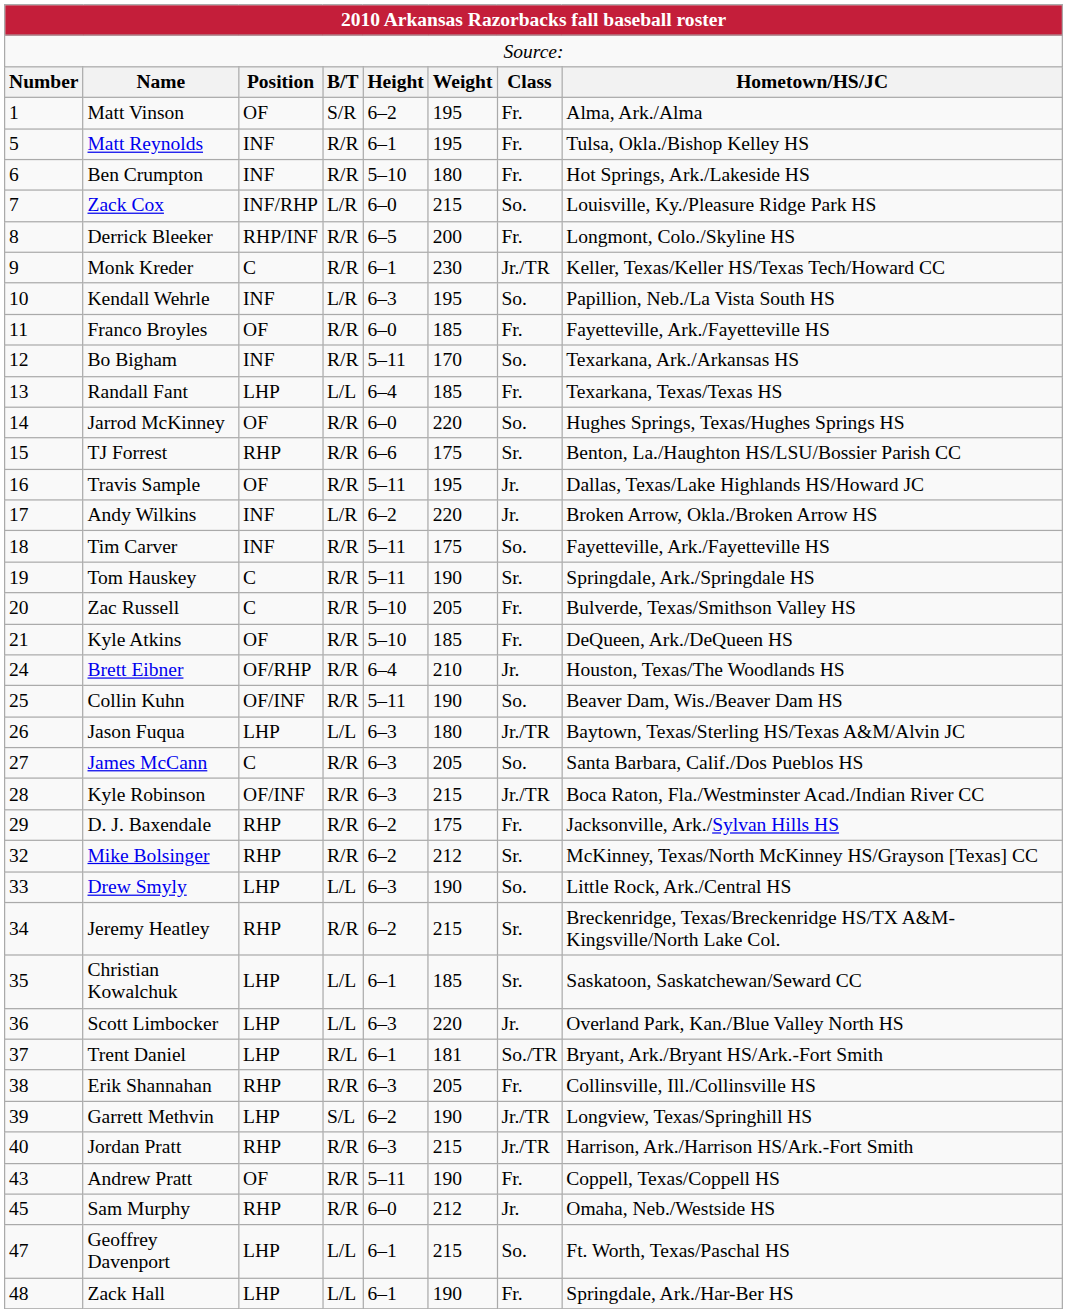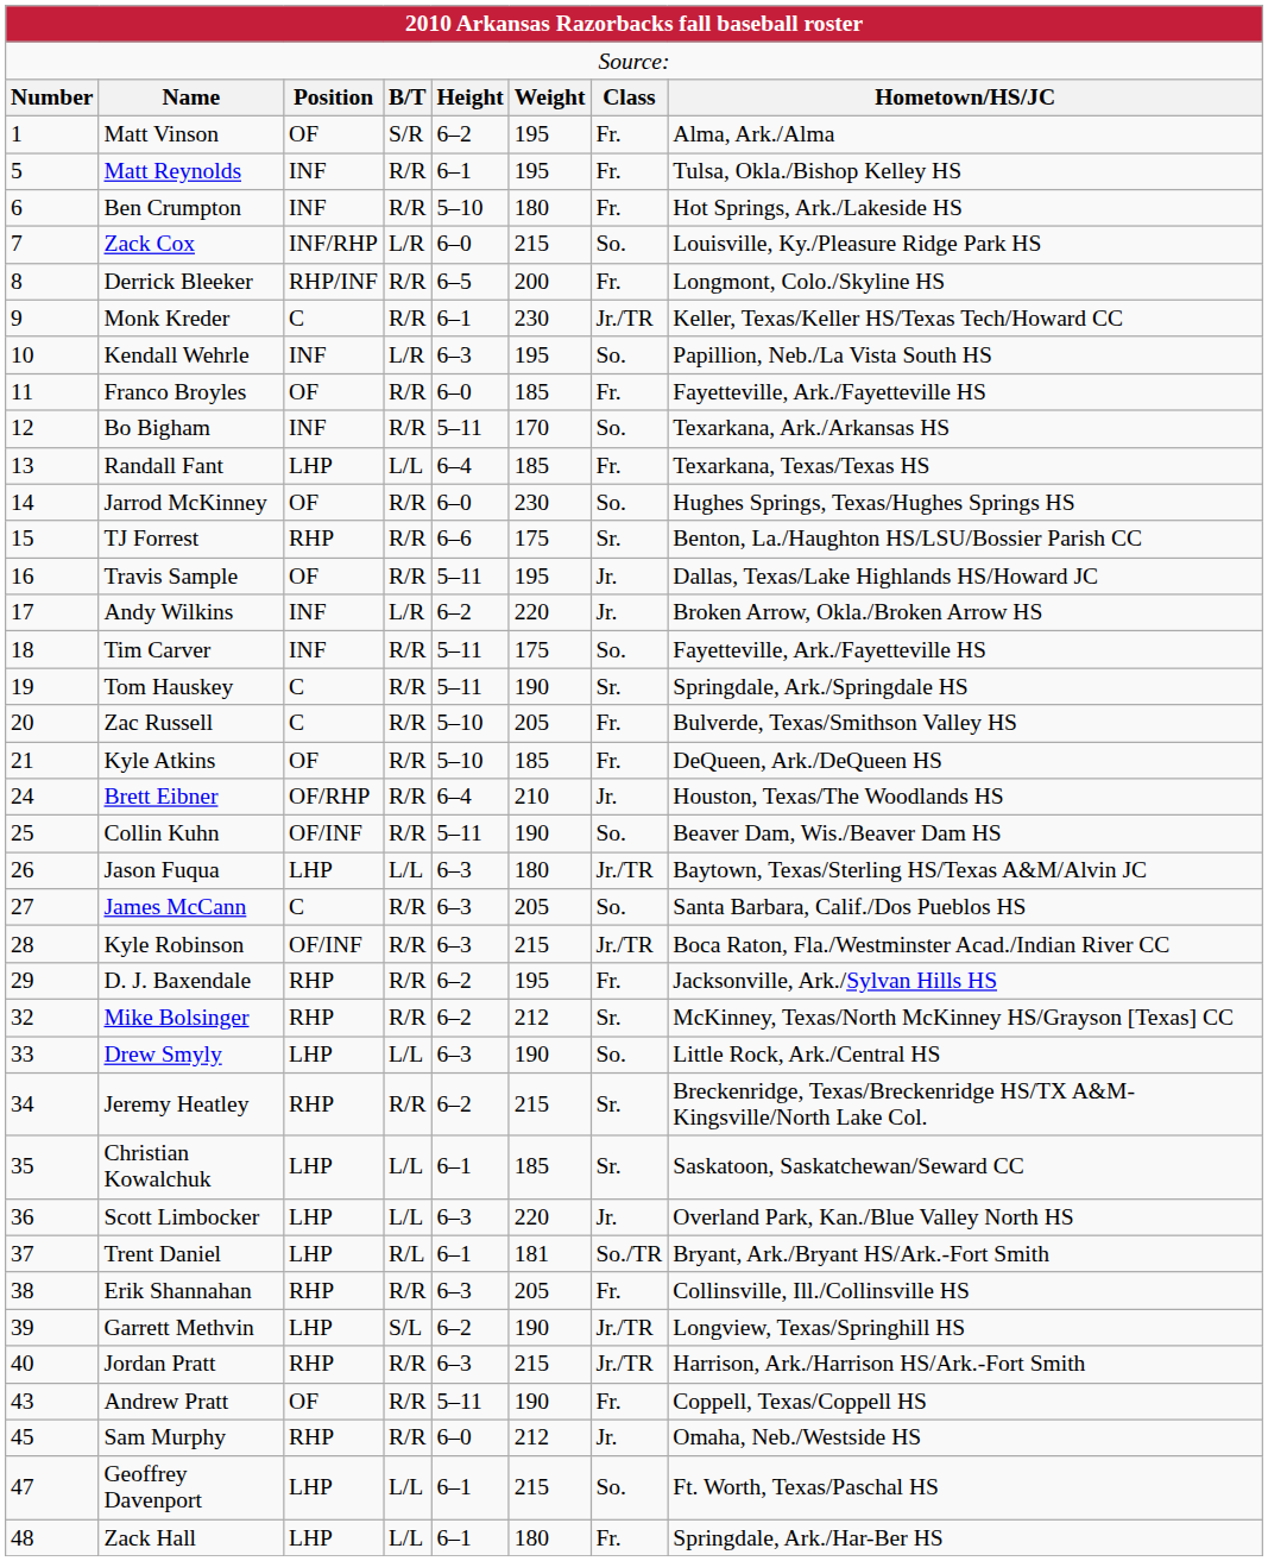 <table class="wikitable">
 <tr>
 <th colspan="9" style="background:#c41e3a; color:#fff;">2010 Arkansas Razorbacks fall baseball roster</th>
 </tr>
 <tr>
 <td colspan="9" style="text-align:center;"><em>Source: </em></td>
 </tr>
 <tr>
 <th>Number</th>
 <th>Name</th>
 <th>Position</th>
 <th>B/T</th>
 <th>Height</th>
 <th>Weight</th>
 <th>Class</th>
 <th>Hometown/HS/JC</th>
 </tr>
 <tr>
 <td>1</td>
 <td>Matt Vinson</td>
 <td>OF</td>
 <td>S/R</td>
 <td>6–2</td>
 <td>195</td>
 <td>Fr.</td>
 <td>Alma, Ark./Alma</td>
 </tr>
 <tr>
 <td>5</td>
 <td><a href='#'>Matt Reynolds</a></td>
 <td>INF</td>
 <td>R/R</td>
 <td>6–1</td>
 <td>195</td>
 <td>Fr.</td>
 <td>Tulsa, Okla./Bishop Kelley HS</td>
 </tr>
 <tr>
 <td>6</td>
 <td>Ben Crumpton</td>
 <td>INF</td>
 <td>R/R</td>
 <td>5–10</td>
 <td>180</td>
 <td>Fr.</td>
 <td>Hot Springs, Ark./Lakeside HS</td>
 </tr>
 <tr>
 <td>7</td>
 <td><a href='#'>Zack Cox</a></td>
 <td>INF/RHP</td>
 <td>L/R</td>
 <td>6–0</td>
 <td>215</td>
 <td>So.</td>
 <td>Louisville, Ky./Pleasure Ridge Park HS</td>
 </tr>
 <tr>
 <td>8</td>
 <td>Derrick Bleeker</td>
 <td>RHP/INF</td>
 <td>R/R</td>
 <td>6–5</td>
 <td>200</td>
 <td>Fr.</td>
 <td>Longmont, Colo./Skyline HS</td>
 </tr>
 <tr>
 <td>9</td>
 <td>Monk Kreder</td>
 <td>C</td>
 <td>R/R</td>
 <td>6–1</td>
 <td>230</td>
 <td>Jr./TR</td>
 <td>Keller, Texas/Keller HS/Texas Tech/Howard CC</td>
 </tr>
 <tr>
 <td>10</td>
 <td>Kendall Wehrle</td>
 <td>INF</td>
 <td>L/R</td>
 <td>6–3</td>
 <td>195</td>
 <td>So.</td>
 <td>Papillion, Neb./La Vista South HS</td>
 </tr>
 <tr>
 <td>11</td>
 <td>Franco Broyles</td>
 <td>OF</td>
 <td>R/R</td>
 <td>6–0</td>
 <td>185</td>
 <td>Fr.</td>
 <td>Fayetteville, Ark./Fayetteville HS</td>
 </tr>
 <tr>
 <td>12</td>
 <td>Bo Bigham</td>
 <td>INF</td>
 <td>R/R</td>
 <td>5–11</td>
 <td>170</td>
 <td>So.</td>
 <td>Texarkana, Ark./Arkansas HS</td>
 </tr>
 <tr>
 <td>13</td>
 <td>Randall Fant</td>
 <td>LHP</td>
 <td>L/L</td>
 <td>6–4</td>
 <td>185</td>
 <td>Fr.</td>
 <td>Texarkana, Texas/Texas HS</td>
 </tr>
 <tr>
 <td>14</td>
 <td>Jarrod McKinney</td>
 <td>OF</td>
 <td>R/R</td>
 <td>6–0</td>
-<td>220</td>
+<td>230</td>
 <td>So.</td>
 <td>Hughes Springs, Texas/Hughes Springs HS</td>
 </tr>
 <tr>
 <td>15</td>
 <td>TJ Forrest</td>
 <td>RHP</td>
 <td>R/R</td>
 <td>6–6</td>
 <td>175</td>
 <td>Sr.</td>
 <td>Benton, La./Haughton HS/LSU/Bossier Parish CC</td>
 </tr>
 <tr>
 <td>16</td>
 <td>Travis Sample</td>
 <td>OF</td>
 <td>R/R</td>
 <td>5–11</td>
 <td>195</td>
 <td>Jr. </td>
 <td>Dallas, Texas/Lake Highlands HS/Howard JC</td>
 </tr>
 <tr>
 <td>17</td>
 <td>Andy Wilkins</td>
 <td>INF</td>
 <td>L/R</td>
 <td>6–2</td>
 <td>220</td>
 <td>Jr.</td>
 <td>Broken Arrow, Okla./Broken Arrow HS</td>
 </tr>
 <tr>
 <td>18</td>
 <td>Tim Carver</td>
 <td>INF</td>
 <td>R/R</td>
 <td>5–11</td>
 <td>175</td>
 <td>So. </td>
 <td>Fayetteville, Ark./Fayetteville HS</td>
 </tr>
 <tr>
 <td>19</td>
 <td>Tom Hauskey</td>
 <td>C</td>
 <td>R/R</td>
 <td>5–11</td>
 <td>190</td>
 <td>Sr.</td>
 <td>Springdale, Ark./Springdale HS</td>
 </tr>
 <tr>
 <td>20</td>
 <td>Zac Russell</td>
 <td>C</td>
 <td>R/R</td>
 <td>5–10</td>
 <td>205</td>
 <td>Fr. </td>
 <td>Bulverde, Texas/Smithson Valley HS</td>
 </tr>
 <tr>
 <td>21</td>
 <td>Kyle Atkins</td>
 <td>OF</td>
 <td>R/R</td>
 <td>5–10</td>
 <td>185</td>
 <td>Fr. </td>
 <td>DeQueen, Ark./DeQueen HS</td>
 </tr>
 <tr>
 <td>24</td>
 <td><a href='#'>Brett Eibner</a></td>
 <td>OF/RHP</td>
 <td>R/R</td>
 <td>6–4</td>
 <td>210</td>
 <td>Jr.</td>
 <td>Houston, Texas/The Woodlands HS</td>
 </tr>
 <tr>
 <td>25</td>
 <td>Collin Kuhn</td>
 <td>OF/INF</td>
 <td>R/R</td>
 <td>5–11</td>
 <td>190</td>
 <td>So. </td>
 <td>Beaver Dam, Wis./Beaver Dam HS</td>
 </tr>
 <tr>
 <td>26</td>
 <td>Jason Fuqua</td>
 <td>LHP</td>
 <td>L/L</td>
 <td>6–3</td>
 <td>180</td>
 <td>Jr./TR</td>
 <td>Baytown, Texas/Sterling HS/Texas A&M/Alvin JC</td>
 </tr>
 <tr>
 <td>27</td>
 <td><a href='#'>James McCann</a></td>
 <td>C</td>
 <td>R/R</td>
 <td>6–3</td>
 <td>205</td>
 <td>So.</td>
 <td>Santa Barbara, Calif./Dos Pueblos HS</td>
 </tr>
 <tr>
 <td>28</td>
 <td>Kyle Robinson</td>
 <td>OF/INF</td>
 <td>R/R</td>
 <td>6–3</td>
 <td>215</td>
 <td>Jr./TR</td>
 <td>Boca Raton, Fla./Westminster Acad./Indian River CC</td>
 </tr>
 <tr>
 <td>29</td>
 <td>D. J. Baxendale</td>
 <td>RHP</td>
 <td>R/R</td>
 <td>6–2</td>
-<td>175</td>
+<td>195</td>
 <td>Fr.</td>
 <td>Jacksonville, Ark./<a href='#'>Sylvan Hills HS</a></td>
 </tr>
 <tr>
 <td>32</td>
 <td><a href='#'>Mike Bolsinger</a></td>
 <td>RHP</td>
 <td>R/R</td>
 <td>6–2</td>
 <td>212</td>
 <td>Sr.</td>
 <td>McKinney, Texas/North McKinney HS/Grayson [Texas] CC</td>
 </tr>
 <tr>
 <td>33</td>
 <td><a href='#'>Drew Smyly</a></td>
 <td>LHP</td>
 <td>L/L</td>
 <td>6–3</td>
 <td>190</td>
 <td>So. </td>
 <td>Little Rock, Ark./Central HS</td>
 </tr>
 <tr>
 <td>34</td>
 <td>Jeremy Heatley</td>
 <td>RHP</td>
 <td>R/R</td>
 <td>6–2</td>
 <td>215</td>
 <td>Sr.</td>
 <td>Breckenridge, Texas/Breckenridge HS/TX A&M-Kingsville/North Lake Col.</td>
 </tr>
 <tr>
 <td>35</td>
 <td>Christian Kowalchuk</td>
 <td>LHP</td>
 <td>L/L</td>
 <td>6–1</td>
 <td>185</td>
 <td>Sr.</td>
 <td>Saskatoon, Saskatchewan/Seward CC</td>
 </tr>
 <tr>
 <td>36</td>
 <td>Scott Limbocker</td>
 <td>LHP</td>
 <td>L/L</td>
 <td>6–3</td>
 <td>220</td>
 <td>Jr. </td>
 <td>Overland Park, Kan./Blue Valley North HS</td>
 </tr>
 <tr>
 <td>37</td>
 <td>Trent Daniel</td>
 <td>LHP</td>
 <td>R/L</td>
 <td>6–1</td>
 <td>181</td>
 <td>So./TR</td>
 <td>Bryant, Ark./Bryant HS/Ark.-Fort Smith</td>
 </tr>
 <tr>
 <td>38</td>
 <td>Erik Shannahan</td>
 <td>RHP</td>
 <td>R/R</td>
 <td>6–3</td>
 <td>205</td>
 <td>Fr.</td>
 <td>Collinsville, Ill./Collinsville HS</td>
 </tr>
 <tr>
 <td>39</td>
 <td>Garrett Methvin</td>
 <td>LHP</td>
 <td>S/L</td>
 <td>6–2</td>
 <td>190</td>
 <td>Jr./TR</td>
 <td>Longview, Texas/Springhill HS</td>
 </tr>
 <tr>
 <td>40</td>
 <td>Jordan Pratt</td>
 <td>RHP</td>
 <td>R/R</td>
 <td>6–3</td>
 <td>215</td>
 <td>Jr./TR</td>
 <td>Harrison, Ark./Harrison HS/Ark.-Fort Smith</td>
 </tr>
 <tr>
 <td>43</td>
 <td>Andrew Pratt</td>
 <td>OF</td>
 <td>R/R</td>
 <td>5–11</td>
 <td>190</td>
 <td>Fr. </td>
 <td>Coppell, Texas/Coppell HS</td>
 </tr>
 <tr>
 <td>45</td>
 <td>Sam Murphy</td>
 <td>RHP</td>
 <td>R/R</td>
 <td>6–0</td>
 <td>212</td>
 <td>Jr. </td>
 <td>Omaha, Neb./Westside HS</td>
 </tr>
 <tr>
 <td>47</td>
 <td>Geoffrey Davenport</td>
 <td>LHP</td>
 <td>L/L</td>
 <td>6–1</td>
 <td>215</td>
 <td>So.</td>
 <td>Ft. Worth, Texas/Paschal HS</td>
 </tr>
 <tr>
 <td>48</td>
 <td>Zack Hall</td>
 <td>LHP</td>
 <td>L/L</td>
 <td>6–1</td>
-<td>190</td>
+<td>180</td>
 <td>Fr. </td>
 <td>Springdale, Ark./Har-Ber HS</td>
 </tr>
 </table>
